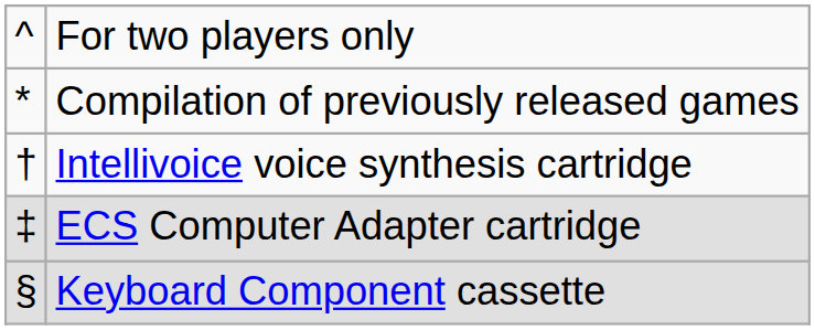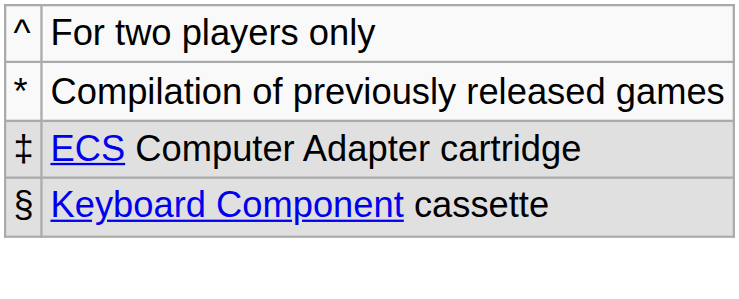 <table class="wikitable">
 <tr>
 <td>^</td>
 <td>For two players only</td>
 </tr>
 <tr>
 <td>*</td>
 <td>Compilation of previously released games</td>
-</tr>
-<tr>
-<td>†</td>
-<td><a href='#'>Intellivoice</a> voice synthesis cartridge</td>
 </tr>
 <tr style="background:#e0e0e0">
 <td>‡</td>
 <td><a href='#'>ECS</a> Computer Adapter cartridge</td>
 </tr>
 <tr style="background:#e0e0e0">
 <td>§</td>
 <td><a href='#'>Keyboard Component</a> cassette</td>
 </tr>
 </table>
